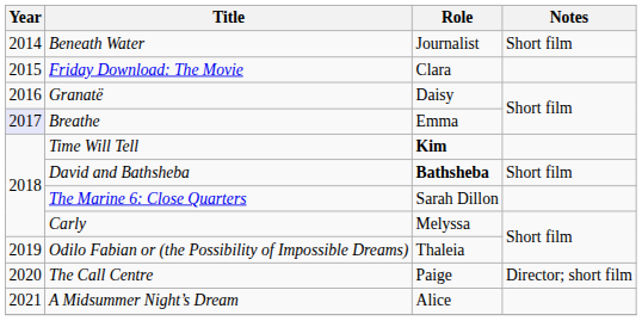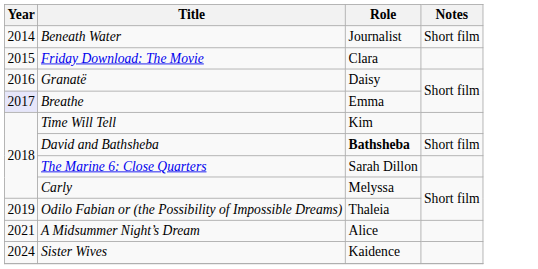 <table class="wikitable">
 <tr>
 <th>Year</th>
 <th>Title</th>
 <th>Role</th>
 <th>Notes</th>
 </tr>
 <tr>
 <td>2014</td>
 <td><em>Beneath Water</em></td>
 <td>Journalist</td>
 <td>Short film</td>
 </tr>
 <tr>
 <td>2015</td>
 <td><em><a href='#'>Friday Download: The Movie</a></em></td>
 <td>Clara</td>
 <td></td>
 </tr>
 <tr>
 <td>2016</td>
 <td><em>Granatë</em></td>
 <td>Daisy</td>
 <td rowspan="2">Short film</td>
 </tr>
 <tr>
 <td style="background: lavender;">2017</td>
 <td><em>Breathe</em></td>
 <td>Emma</td>
 </tr>
 <tr>
 <td rowspan="4">2018</td>
 <td><em>Time Will Tell</em></td>
-<td><strong>Kim</strong></td>
+<td>Kim</td>
 <td></td>
 </tr>
 <tr>
 <td><em>David and Bathsheba</em></td>
 <td><strong>Bathsheba</strong></td>
 <td>Short film</td>
 </tr>
 <tr>
 <td><em><a href='#'>The Marine 6: Close Quarters</a></em></td>
 <td>Sarah Dillon</td>
 <td></td>
 </tr>
 <tr>
 <td><em>Carly</em></td>
 <td>Melyssa</td>
 <td rowspan="2">Short film</td>
 </tr>
 <tr>
 <td>2019</td>
 <td><em>Odilo Fabian or (the Possibility of Impossible Dreams)</em></td>
 <td>Thaleia</td>
 </tr>
 <tr>
-<td>2020</td>
-<td><em>The Call Centre</em></td>
-<td>Paige</td>
-<td>Director; short film</td>
-</tr>
-<tr>
 <td>2021</td>
 <td><em>A Midsummer Night’s Dream</em></td>
 <td>Alice</td>
 <td></td>
 </tr>
 <tr>
+<td>2024</td>
+<td><em>Sister Wives</em></td>
+<td>Kaidence</td>
+<td></td>
+</tr>
+<tr>
 </tr>
 </table>
